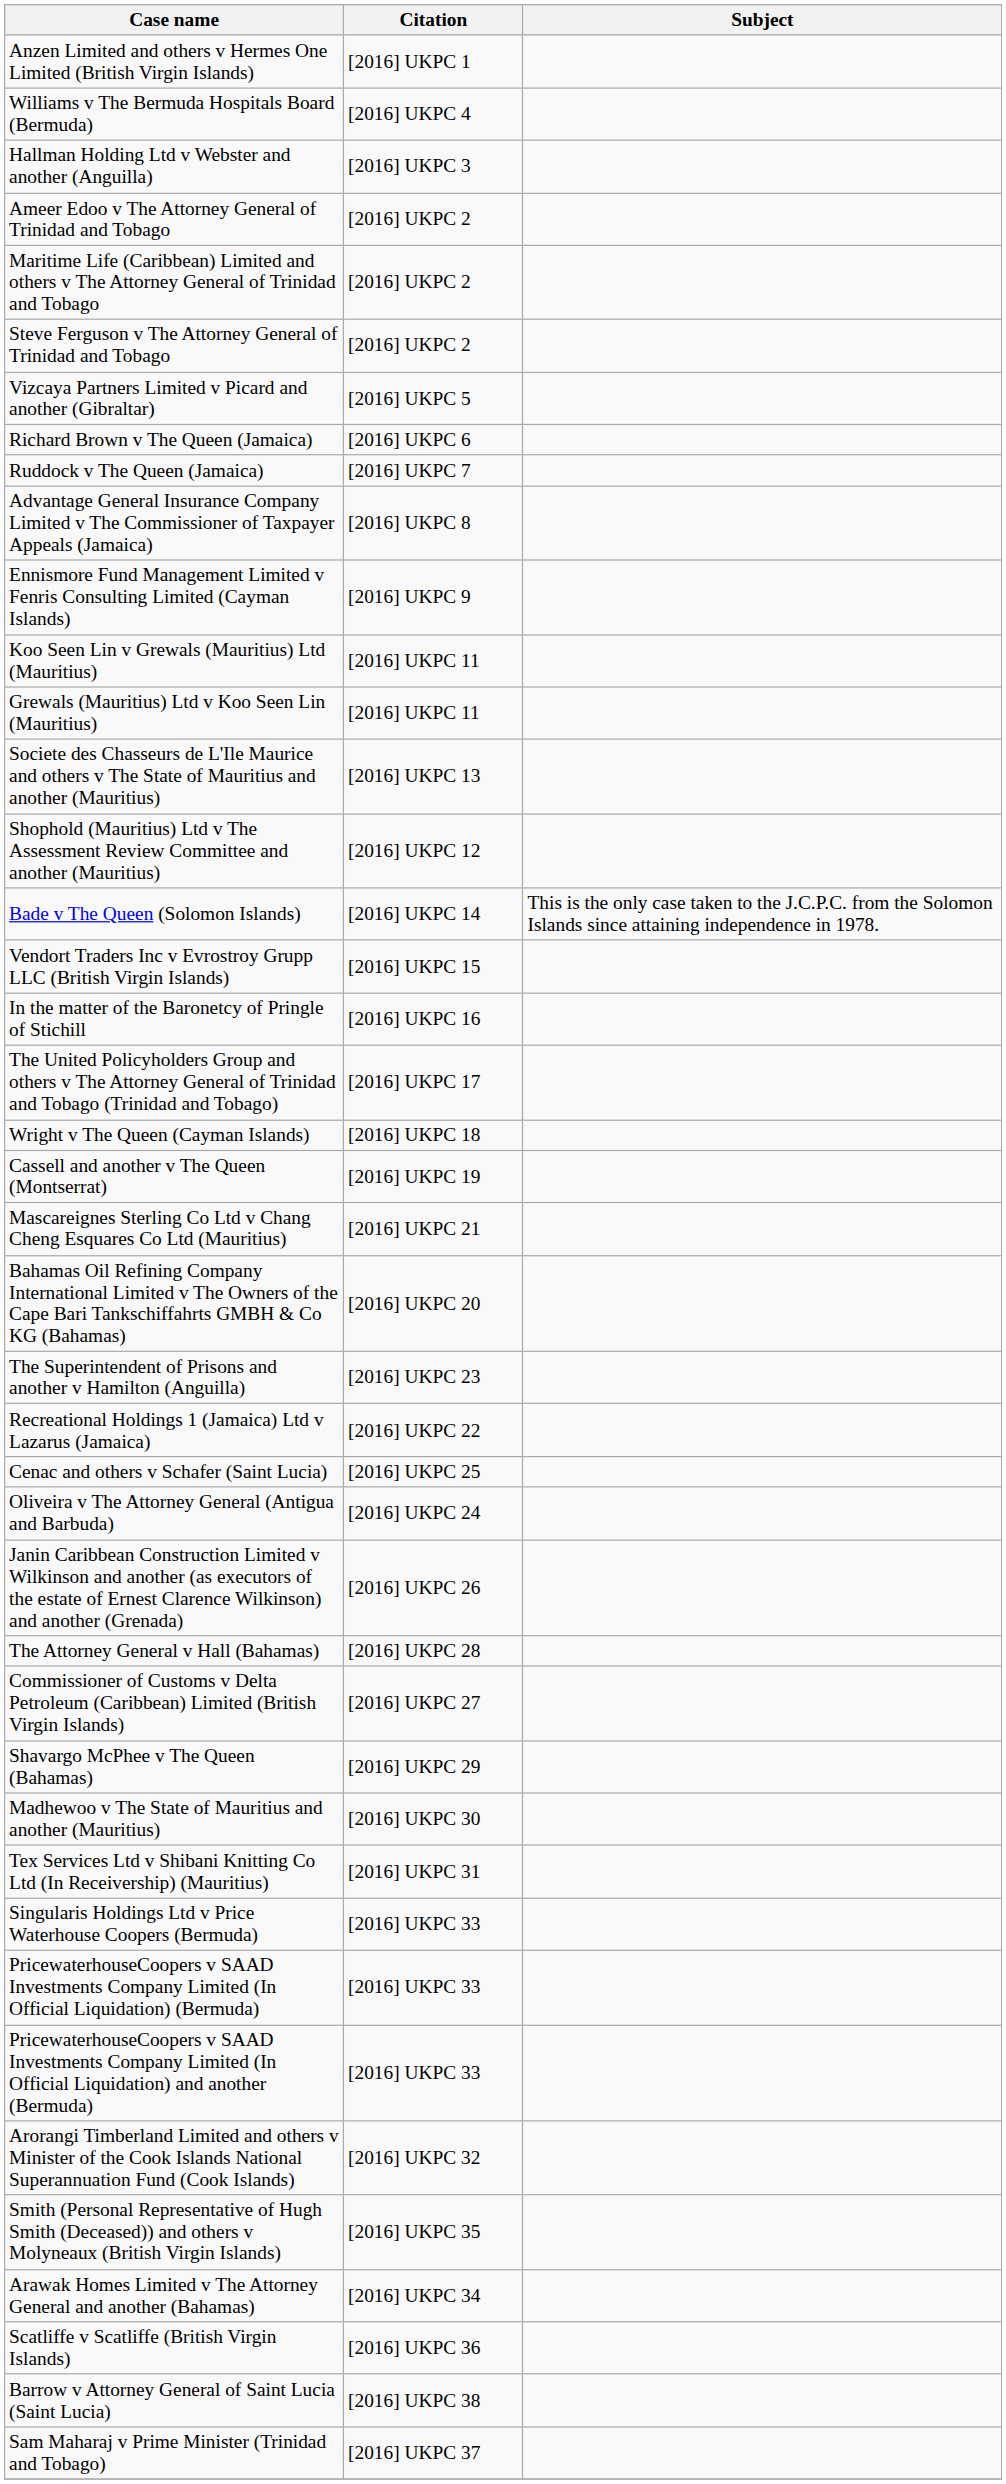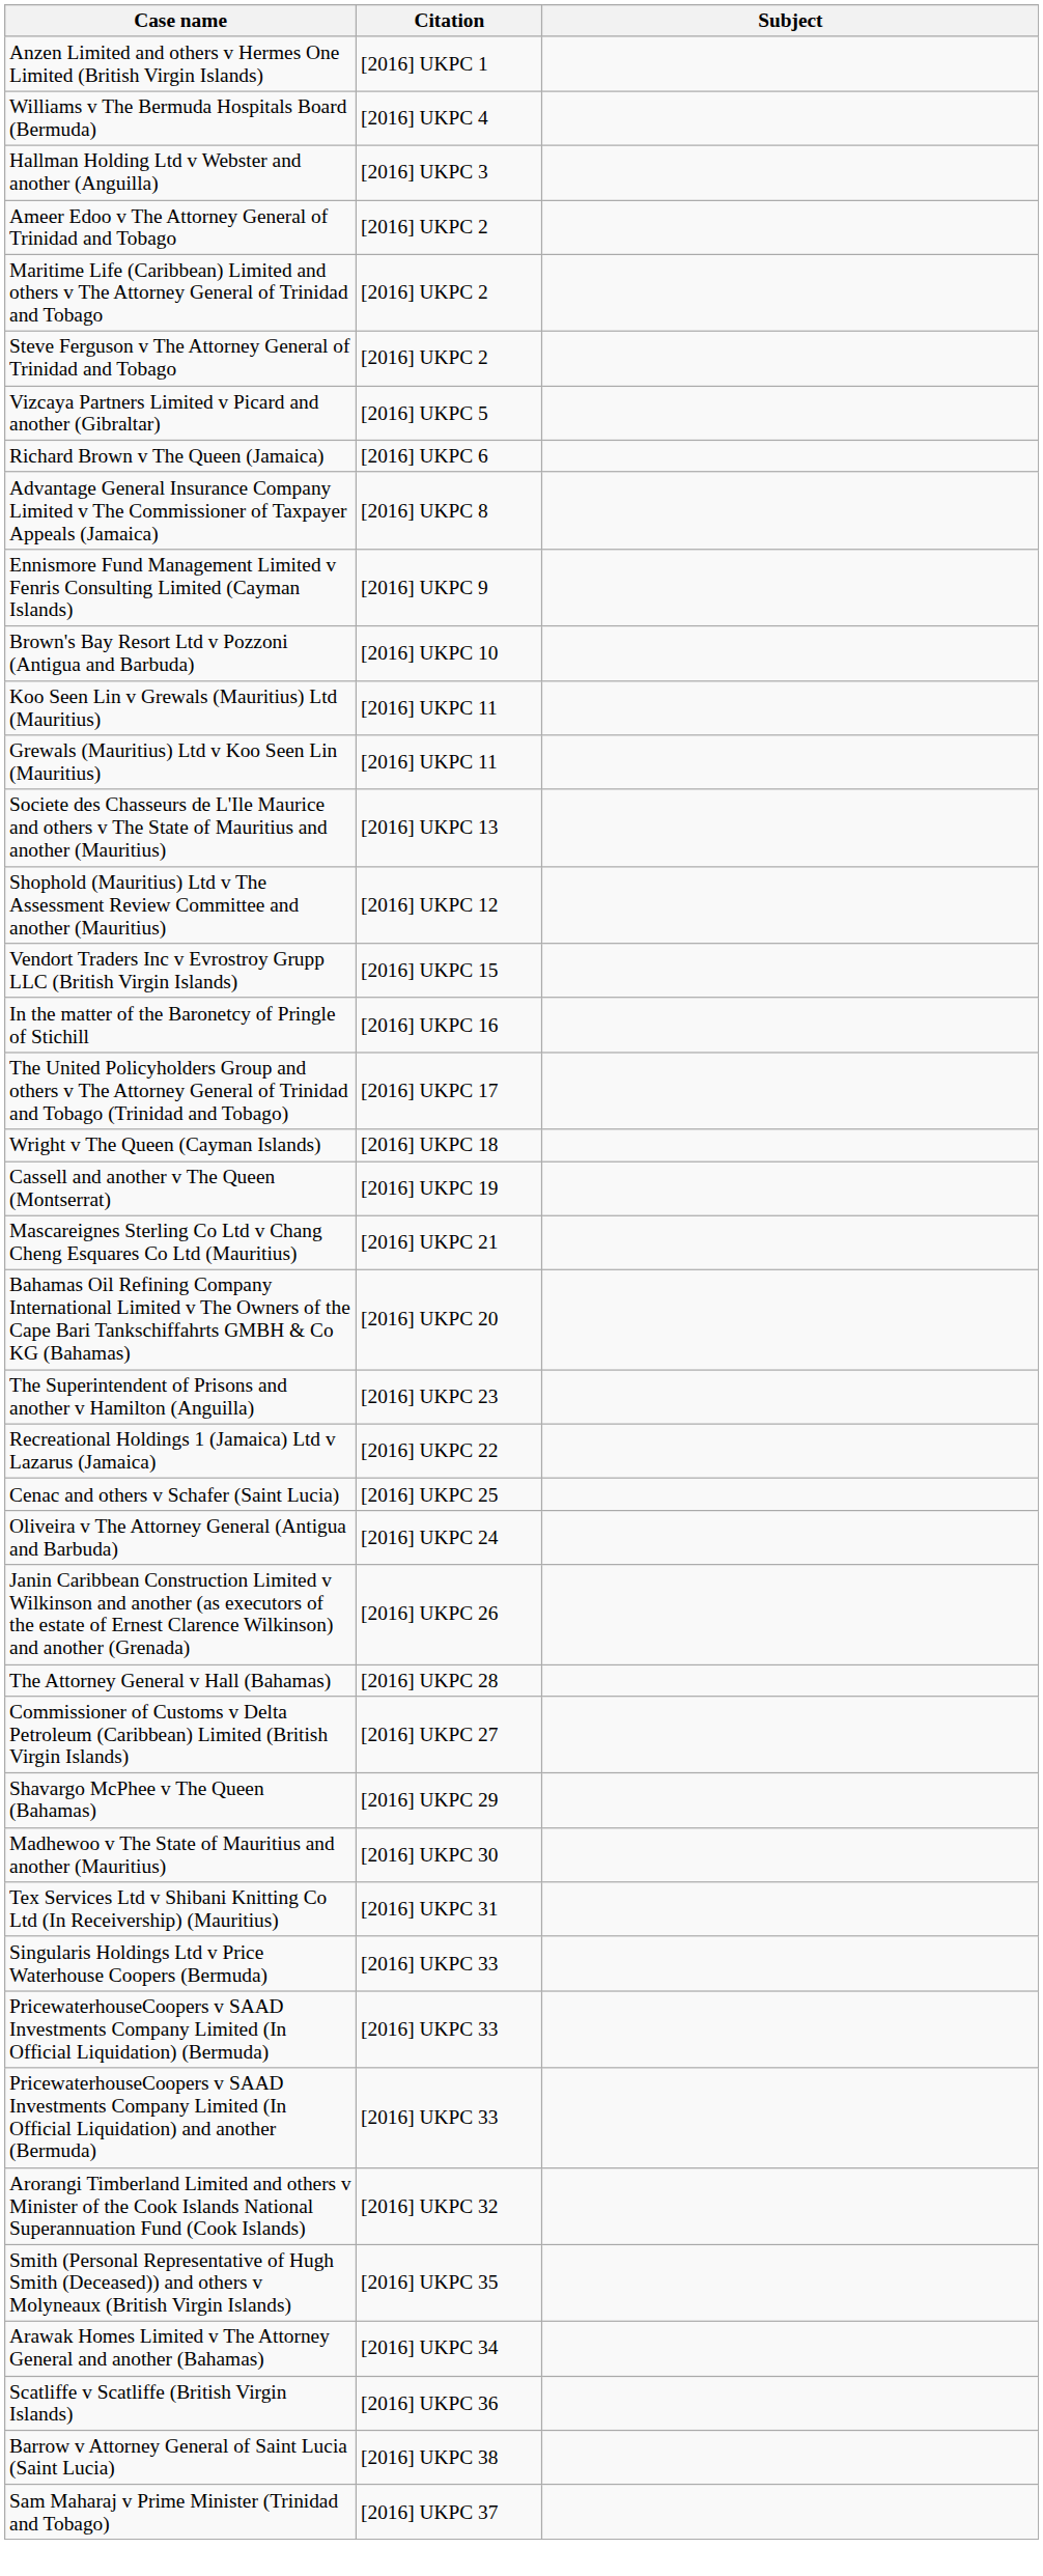 <table class="wikitable" width=825>
 <tr bgcolor="#CCCCCC">
 <th width=34%>Case name</th>
 <th width=18%>Citation</th>
 <th font=small>Subject</th>
 </tr>
 <tr>
 <td>Anzen Limited and others v Hermes One Limited (British Virgin Islands)</td>
 <td>[2016] UKPC 1</td>
 <td></td>
 </tr>
 <tr>
 <td>Williams v The Bermuda Hospitals Board (Bermuda)</td>
 <td>[2016] UKPC 4</td>
 <td></td>
 </tr>
 <tr>
 <td>Hallman Holding Ltd v Webster and another (Anguilla)</td>
 <td>[2016] UKPC 3</td>
 <td></td>
 </tr>
 <tr>
 <td>Ameer Edoo v The Attorney General of Trinidad and Tobago</td>
 <td>[2016] UKPC 2</td>
 <td></td>
 </tr>
 <tr>
 <td>Maritime Life (Caribbean) Limited and others v The Attorney General of Trinidad and Tobago</td>
 <td>[2016] UKPC 2</td>
 <td></td>
 </tr>
 <tr>
 <td>Steve Ferguson v The Attorney General of Trinidad and Tobago</td>
 <td>[2016] UKPC 2</td>
 <td></td>
 </tr>
 <tr>
 <td>Vizcaya Partners Limited v Picard and another (Gibraltar)</td>
 <td>[2016] UKPC 5</td>
 <td></td>
 </tr>
 <tr>
 <td>Richard Brown v The Queen (Jamaica)</td>
 <td>[2016] UKPC 6</td>
 <td></td>
 </tr>
 <tr>
-<td>Ruddock v The Queen (Jamaica)</td>
-<td>[2016] UKPC 7</td>
-<td></td>
-</tr>
-<tr>
 <td>Advantage General Insurance Company Limited v The Commissioner of Taxpayer Appeals (Jamaica)</td>
 <td>[2016] UKPC 8</td>
 <td></td>
 </tr>
 <tr>
 <td>Ennismore Fund Management Limited v Fenris Consulting Limited (Cayman Islands)</td>
 <td>[2016] UKPC 9</td>
+<td></td>
+</tr>
+<tr>
+<td>Brown's Bay Resort Ltd v Pozzoni (Antigua and Barbuda)</td>
+<td>[2016] UKPC 10</td>
 <td></td>
 </tr>
 <tr>
 <td>Koo Seen Lin v Grewals (Mauritius) Ltd (Mauritius)</td>
 <td>[2016] UKPC 11</td>
 <td></td>
 </tr>
 <tr>
 <td>Grewals (Mauritius) Ltd v Koo Seen Lin (Mauritius)</td>
 <td>[2016] UKPC 11</td>
 <td></td>
 </tr>
 <tr>
 <td>Societe des Chasseurs de L'Ile Maurice and others v The State of Mauritius and another (Mauritius)</td>
 <td>[2016] UKPC 13</td>
 <td></td>
 </tr>
 <tr>
 <td>Shophold (Mauritius) Ltd v The Assessment Review Committee and another (Mauritius)</td>
 <td>[2016] UKPC 12</td>
 <td></td>
-</tr>
-<tr>
-<td><a href='#'>Bade v The Queen</a> (Solomon Islands)</td>
-<td>[2016] UKPC 14</td>
-<td>This is the only case taken to the J.C.P.C. from the Solomon Islands since attaining independence in 1978.</td>
 </tr>
 <tr>
 <td>Vendort Traders Inc v Evrostroy Grupp LLC (British Virgin Islands)</td>
 <td>[2016] UKPC 15</td>
 <td></td>
 </tr>
 <tr>
 <td>In the matter of the Baronetcy of Pringle of Stichill</td>
 <td>[2016] UKPC 16</td>
 <td></td>
 </tr>
 <tr>
 <td>The United Policyholders Group and others v The Attorney General of Trinidad and Tobago (Trinidad and Tobago)</td>
 <td>[2016] UKPC 17</td>
 <td></td>
 </tr>
 <tr>
 <td>Wright v The Queen (Cayman Islands)</td>
 <td>[2016] UKPC 18</td>
 <td></td>
 </tr>
 <tr>
 <td>Cassell and another v The Queen (Montserrat)</td>
 <td>[2016] UKPC 19</td>
 <td></td>
 </tr>
 <tr>
 <td>Mascareignes Sterling Co Ltd v Chang Cheng Esquares Co Ltd (Mauritius)</td>
 <td>[2016] UKPC 21</td>
 <td></td>
 </tr>
 <tr>
 <td>Bahamas Oil Refining Company International Limited v The Owners of the Cape Bari Tankschiffahrts GMBH & Co KG (Bahamas)</td>
 <td>[2016] UKPC 20</td>
 <td></td>
 </tr>
 <tr>
 <td>The Superintendent of Prisons and another v Hamilton (Anguilla)</td>
 <td>[2016] UKPC 23</td>
 <td></td>
 </tr>
 <tr>
 <td>Recreational Holdings 1 (Jamaica) Ltd v Lazarus (Jamaica)</td>
 <td>[2016] UKPC 22</td>
 <td></td>
 </tr>
 <tr>
 <td>Cenac and others v Schafer (Saint Lucia)</td>
 <td>[2016] UKPC 25</td>
 <td></td>
 </tr>
 <tr>
 <td>Oliveira v The Attorney General (Antigua and Barbuda)</td>
 <td>[2016] UKPC 24</td>
 <td></td>
 </tr>
 <tr>
 <td>Janin Caribbean Construction Limited v Wilkinson and another (as executors of the estate of Ernest Clarence Wilkinson) and another (Grenada)</td>
 <td>[2016] UKPC 26</td>
 <td></td>
 </tr>
 <tr>
 <td>The Attorney General v Hall (Bahamas)</td>
 <td>[2016] UKPC 28</td>
 <td></td>
 </tr>
 <tr>
 <td>Commissioner of Customs v Delta Petroleum (Caribbean) Limited (British Virgin Islands)</td>
 <td>[2016] UKPC 27</td>
 <td></td>
 </tr>
 <tr>
 <td>Shavargo McPhee v The Queen (Bahamas)</td>
 <td>[2016] UKPC 29</td>
 <td></td>
 </tr>
 <tr>
 <td>Madhewoo v The State of Mauritius and another (Mauritius)</td>
 <td>[2016] UKPC 30</td>
 <td></td>
 </tr>
 <tr>
 <td>Tex Services Ltd v Shibani Knitting Co Ltd (In Receivership) (Mauritius)</td>
 <td>[2016] UKPC 31</td>
 <td></td>
 </tr>
 <tr>
 <td>Singularis Holdings Ltd v Price Waterhouse Coopers (Bermuda)</td>
 <td>[2016] UKPC 33</td>
 <td></td>
 </tr>
 <tr>
 <td>PricewaterhouseCoopers v SAAD Investments Company Limited (In Official Liquidation) (Bermuda)</td>
 <td>[2016] UKPC 33</td>
 <td></td>
 </tr>
 <tr>
 <td>PricewaterhouseCoopers v SAAD Investments Company Limited (In Official Liquidation) and another (Bermuda)</td>
 <td>[2016] UKPC 33</td>
 <td></td>
 </tr>
 <tr>
 <td>Arorangi Timberland Limited and others v Minister of the Cook Islands National Superannuation Fund (Cook Islands)</td>
 <td>[2016] UKPC 32</td>
 <td></td>
 </tr>
 <tr>
 <td>Smith (Personal Representative of Hugh Smith (Deceased)) and others v Molyneaux (British Virgin Islands)</td>
 <td>[2016] UKPC 35</td>
 <td></td>
 </tr>
 <tr>
 <td>Arawak Homes Limited v The Attorney General and another (Bahamas)</td>
 <td>[2016] UKPC 34</td>
 <td></td>
 </tr>
 <tr>
 <td>Scatliffe v Scatliffe (British Virgin Islands)</td>
 <td>[2016] UKPC 36</td>
 <td></td>
 </tr>
 <tr>
 <td>Barrow v Attorney General of Saint Lucia (Saint Lucia)</td>
 <td>[2016] UKPC 38</td>
 <td></td>
 </tr>
 <tr>
 <td>Sam Maharaj v Prime Minister (Trinidad and Tobago)</td>
 <td>[2016] UKPC 37</td>
 <td></td>
 </tr>
 <tr>
 </tr>
 </table>
